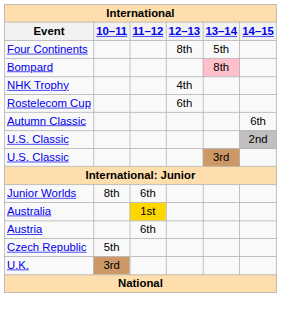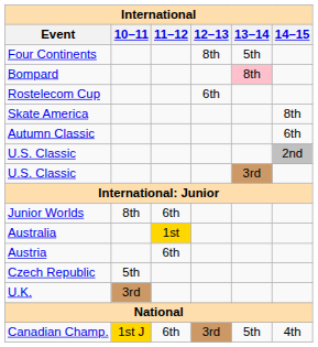 <table class="wikitable" style="text-align:center">
 <tr>
 <th style="background-color: #ffdead; " colspan=6 align=center>International</th>
 </tr>
 <tr>
 <th>Event</th>
 <th><a href='#'>10–11</a></th>
 <th><a href='#'>11–12</a></th>
 <th><a href='#'>12–13</a></th>
 <th><a href='#'>13–14</a></th>
 <th><a href='#'>14–15</a></th>
 </tr>
 <tr>
 <td align=left><a href='#'>Four Continents</a></td>
 <td></td>
 <td></td>
 <td>8th</td>
 <td>5th</td>
 <td></td>
 </tr>
 <tr>
 <td align=left> <a href='#'>Bompard</a></td>
 <td></td>
 <td></td>
 <td></td>
 <td style="background: pink;">8th</td>
 <td></td>
 </tr>
 <tr>
-<td align=left> <a href='#'>NHK Trophy</a></td>
-<td></td>
-<td></td>
-<td>4th</td>
-<td></td>
-<td></td>
-</tr>
-<tr>
 <td align=left> <a href='#'>Rostelecom Cup</a></td>
 <td></td>
 <td></td>
 <td>6th</td>
 <td></td>
 <td></td>
+</tr>
+<tr>
+<td align=left> <a href='#'>Skate America</a></td>
+<td></td>
+<td></td>
+<td></td>
+<td></td>
+<td>8th</td>
 </tr>
 <tr>
 <td align=left> <a href='#'>Autumn Classic</a></td>
 <td></td>
 <td></td>
 <td></td>
 <td></td>
 <td>6th</td>
 </tr>
 <tr>
 <td align=left> <a href='#'>U.S. Classic</a></td>
 <td></td>
 <td></td>
 <td></td>
 <td></td>
 <td bgcolor=silver>2nd</td>
 </tr>
 <tr>
 <td align=left><a href='#'>U.S. Classic</a></td>
 <td></td>
 <td></td>
 <td></td>
 <td bgcolor=cc9966>3rd</td>
 <td></td>
 </tr>
 <tr>
 <th style="background-color: #ffdead; " colspan=6 align=center>International: Junior</th>
 </tr>
 <tr>
 <td align=left><a href='#'>Junior Worlds</a></td>
 <td>8th</td>
 <td>6th</td>
 <td></td>
 <td></td>
 <td></td>
 </tr>
 <tr>
 <td align=left> <a href='#'>Australia</a></td>
 <td></td>
 <td bgcolor=gold>1st</td>
 <td></td>
 <td></td>
 <td></td>
 </tr>
 <tr>
 <td align=left> <a href='#'>Austria</a></td>
 <td></td>
 <td>6th</td>
 <td></td>
 <td></td>
 <td></td>
 </tr>
 <tr>
 <td align=left> <a href='#'>Czech Republic</a></td>
 <td>5th</td>
 <td></td>
 <td></td>
 <td></td>
 <td></td>
 </tr>
 <tr>
 <td align=left> <a href='#'>U.K.</a></td>
 <td bgcolor=cc9966>3rd</td>
 <td></td>
 <td></td>
 <td></td>
 <td></td>
 </tr>
 <tr>
 <th style="background-color: #ffdead; " colspan=6 align=center>National</th>
 </tr>
+<tr>
+<td align=left><a href='#'>Canadian Champ.</a></td>
+<td bgcolor=gold>1st J</td>
+<td>6th</td>
+<td bgcolor=cc9966>3rd</td>
+<td>5th</td>
+<td>4th</td>
+</tr>
 </table>
